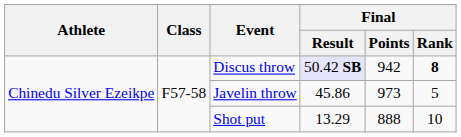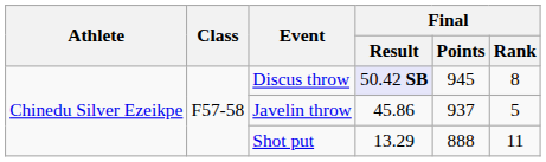 <table class=wikitable style="font-size:90%">
 <tr>
 <th rowspan="2">Athlete</th>
 <th rowspan="2">Class</th>
 <th rowspan="2">Event</th>
 <th colspan="3">Final</th>
 </tr>
 <tr>
 <th>Result</th>
 <th>Points</th>
 <th>Rank</th>
 </tr>
 <tr>
 <td rowspan="3"><a href='#'>Chinedu Silver Ezeikpe</a></td>
 <td rowspan="3" style="text-align:center;">F57-58</td>
 <td><a href='#'>Discus throw</a></td>
 <td style="background: lavender; text-align:center;">50.42 <strong>SB</strong></td>
-<td style="text-align:center;">942</td>
-<td style="text-align:center;"><strong>8</strong></td>
+<td style="text-align:center;">945</td>
+<td style="text-align:center;">8</td>
 </tr>
 <tr>
 <td><a href='#'>Javelin throw</a></td>
 <td style="text-align:center;">45.86</td>
-<td style="text-align:center;">973</td>
+<td style="text-align:center;">937</td>
 <td style="text-align:center;">5</td>
 </tr>
 <tr>
 <td><a href='#'>Shot put</a></td>
 <td style="text-align:center;">13.29</td>
 <td style="text-align:center;">888</td>
-<td style="text-align:center;">10</td>
+<td style="text-align:center;">11</td>
 </tr>
 </table>
